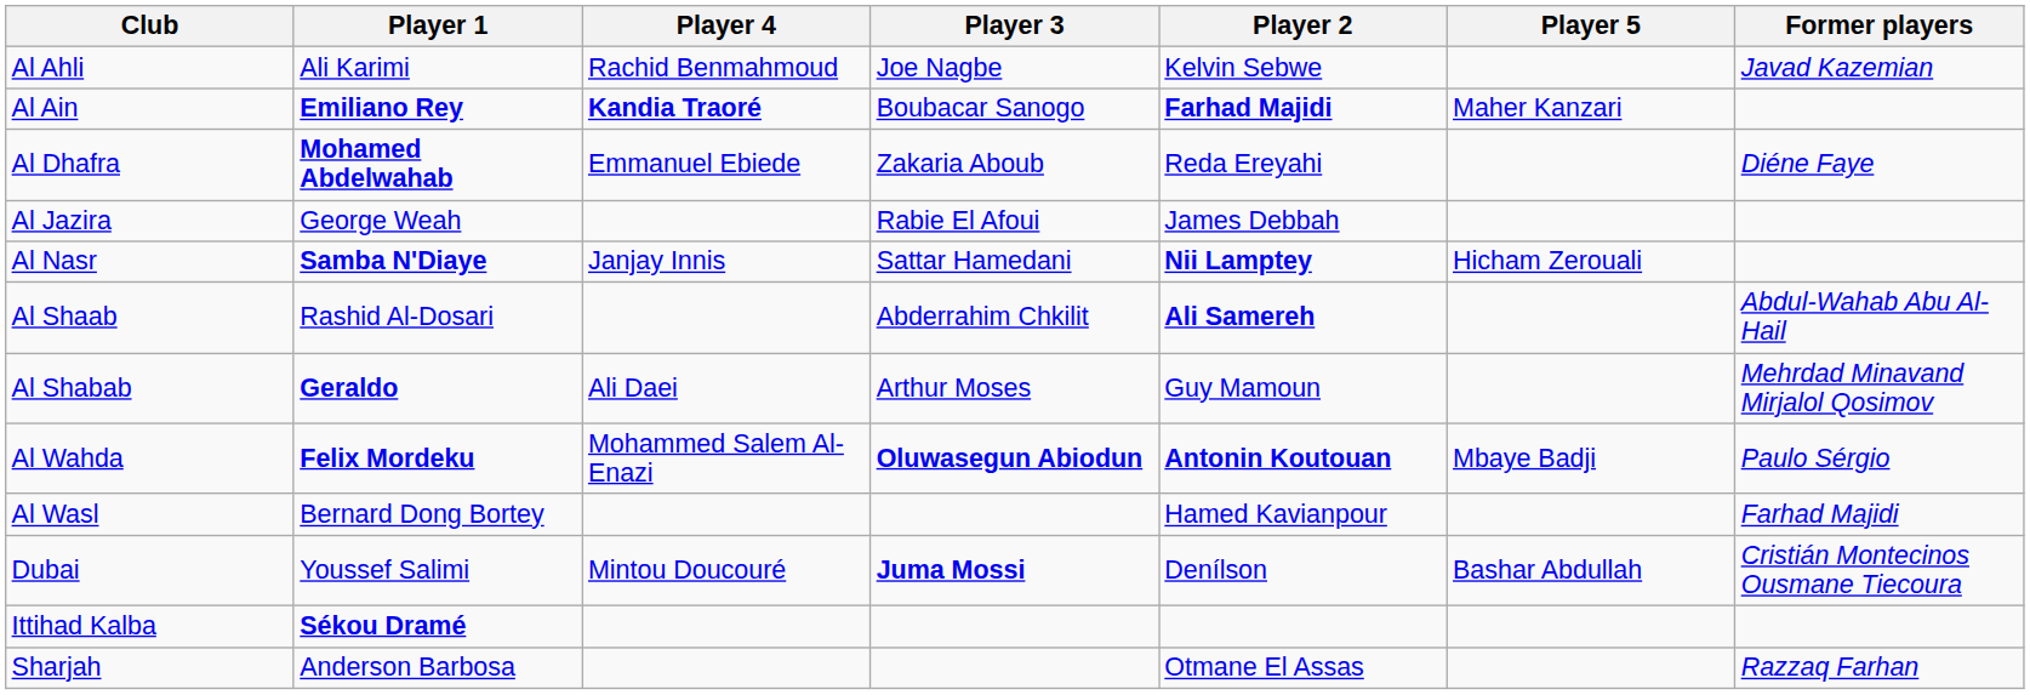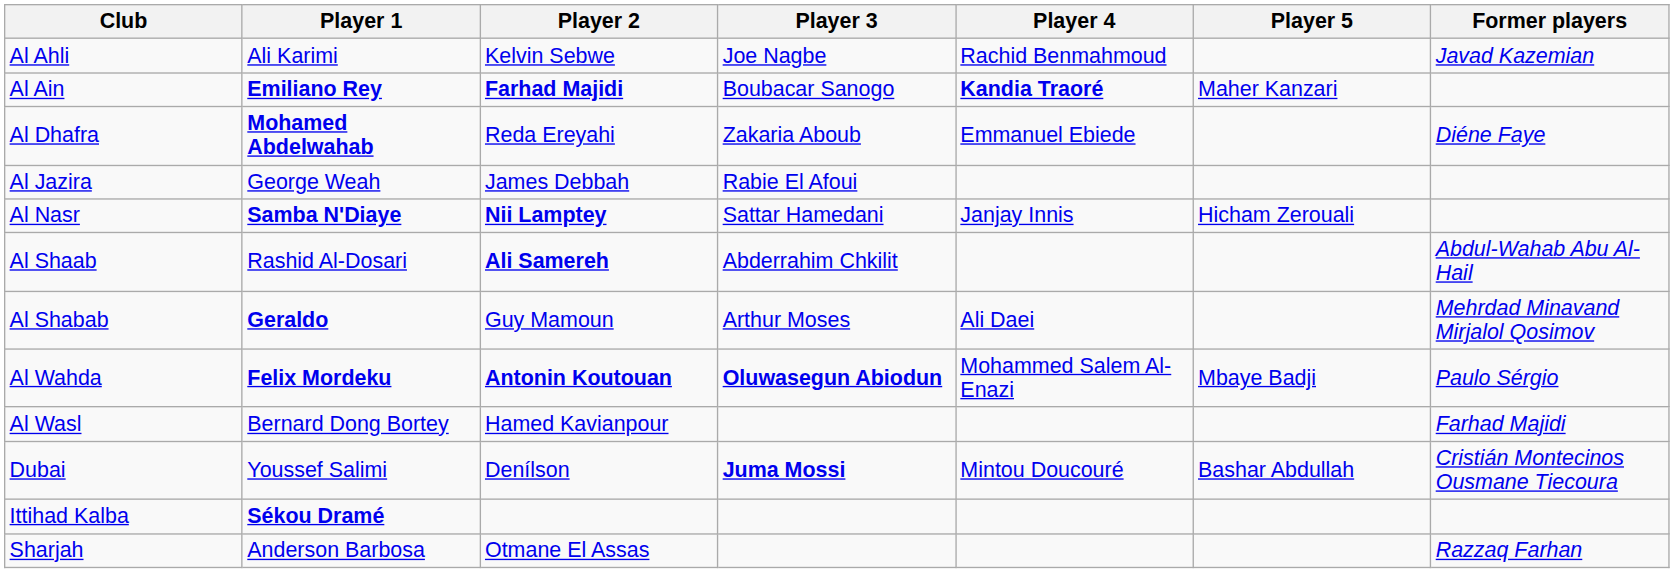 <table class="wikitable">
 <tr>
 <th width="170">Club</th>
 <th width="170">Player 1</th>
+<th width="170">Player 2</th>
+<th width="170">Player 3</th>
 <th width="170">Player 4</th>
-<th width="170">Player 3</th>
-<th width="170">Player 2</th>
 <th width="170">Player 5</th>
 <th width="170">Former players</th>
 </tr>
 <tr>
 <td><a href='#'>Al Ahli</a></td>
 <td> <a href='#'>Ali Karimi</a></td>
+<td> <a href='#'>Kelvin Sebwe</a></td>
+<td> <a href='#'>Joe Nagbe</a></td>
 <td> <a href='#'>Rachid Benmahmoud</a></td>
-<td> <a href='#'>Joe Nagbe</a></td>
-<td> <a href='#'>Kelvin Sebwe</a></td>
 <td></td>
 <td> <em><a href='#'>Javad Kazemian</a></em></td>
 </tr>
 <tr>
 <td><a href='#'>Al Ain</a></td>
 <td> <strong><a href='#'>Emiliano Rey</a></strong></td>
+<td> <strong><a href='#'>Farhad Majidi</a></strong></td>
+<td> <a href='#'>Boubacar Sanogo</a></td>
 <td> <strong><a href='#'>Kandia Traoré</a></strong></td>
-<td> <a href='#'>Boubacar Sanogo</a></td>
-<td> <strong><a href='#'>Farhad Majidi</a></strong></td>
 <td> <a href='#'>Maher Kanzari</a></td>
 <td></td>
 </tr>
 <tr>
 <td><a href='#'>Al Dhafra</a></td>
 <td> <strong><a href='#'>Mohamed Abdelwahab</a></strong></td>
+<td> <a href='#'>Reda Ereyahi</a></td>
+<td> <a href='#'>Zakaria Aboub</a></td>
 <td> <a href='#'>Emmanuel Ebiede</a></td>
-<td> <a href='#'>Zakaria Aboub</a></td>
-<td> <a href='#'>Reda Ereyahi</a></td>
 <td></td>
 <td> <em><a href='#'>Diéne Faye</a></em></td>
 </tr>
 <tr>
 <td><a href='#'>Al Jazira</a></td>
 <td> <a href='#'>George Weah</a></td>
+<td> <a href='#'>James Debbah</a></td>
+<td> <a href='#'>Rabie El Afoui</a></td>
 <td></td>
-<td> <a href='#'>Rabie El Afoui</a></td>
-<td> <a href='#'>James Debbah</a></td>
 <td></td>
 <td></td>
 </tr>
 <tr>
 <td><a href='#'>Al Nasr</a></td>
 <td> <strong><a href='#'>Samba N'Diaye</a></strong></td>
+<td> <strong><a href='#'>Nii Lamptey</a></strong></td>
+<td> <a href='#'>Sattar Hamedani</a></td>
 <td> <a href='#'>Janjay Innis</a></td>
-<td> <a href='#'>Sattar Hamedani</a></td>
-<td> <strong><a href='#'>Nii Lamptey</a></strong></td>
 <td> <a href='#'>Hicham Zerouali</a></td>
 <td></td>
 </tr>
 <tr>
 <td><a href='#'>Al Shaab</a></td>
 <td> <a href='#'>Rashid Al-Dosari</a></td>
+<td> <strong><a href='#'>Ali Samereh</a></strong></td>
+<td> <a href='#'>Abderrahim Chkilit</a></td>
 <td></td>
-<td> <a href='#'>Abderrahim Chkilit</a></td>
-<td> <strong><a href='#'>Ali Samereh</a></strong></td>
 <td></td>
 <td> <em><a href='#'>Abdul-Wahab Abu Al-Hail</a></em></td>
 </tr>
 <tr>
 <td><a href='#'>Al Shabab</a></td>
 <td> <strong><a href='#'>Geraldo</a></strong></td>
+<td> <a href='#'>Guy Mamoun</a></td>
+<td> <a href='#'>Arthur Moses</a></td>
 <td> <a href='#'>Ali Daei</a></td>
-<td> <a href='#'>Arthur Moses</a></td>
-<td> <a href='#'>Guy Mamoun</a></td>
 <td></td>
 <td> <em><a href='#'>Mehrdad Minavand</a></em><br> <em><a href='#'>Mirjalol Qosimov</a></em></td>
 </tr>
 <tr>
 <td><a href='#'>Al Wahda</a></td>
 <td> <strong><a href='#'>Felix Mordeku</a></strong></td>
+<td> <strong><a href='#'>Antonin Koutouan</a></strong></td>
+<td> <strong><a href='#'>Oluwasegun Abiodun</a></strong></td>
 <td> <a href='#'>Mohammed Salem Al-Enazi</a></td>
-<td> <strong><a href='#'>Oluwasegun Abiodun</a></strong></td>
-<td> <strong><a href='#'>Antonin Koutouan</a></strong></td>
 <td> <a href='#'>Mbaye Badji</a></td>
 <td> <em><a href='#'>Paulo Sérgio</a></em></td>
 </tr>
 <tr>
 <td><a href='#'>Al Wasl</a></td>
 <td> <a href='#'>Bernard Dong Bortey</a></td>
+<td> <a href='#'>Hamed Kavianpour</a></td>
 <td></td>
 <td></td>
-<td> <a href='#'>Hamed Kavianpour</a></td>
 <td></td>
 <td> <em><a href='#'>Farhad Majidi</a></em></td>
 </tr>
 <tr>
 <td><a href='#'>Dubai</a></td>
 <td> <a href='#'>Youssef Salimi</a></td>
+<td> <a href='#'>Denílson</a></td>
+<td> <strong><a href='#'>Juma Mossi</a></strong></td>
 <td> <a href='#'>Mintou Doucouré</a></td>
-<td> <strong><a href='#'>Juma Mossi</a></strong></td>
-<td> <a href='#'>Denílson</a></td>
 <td> <a href='#'>Bashar Abdullah</a></td>
 <td> <em><a href='#'>Cristián Montecinos</a></em><br> <em><a href='#'>Ousmane Tiecoura</a></em></td>
 </tr>
 <tr>
 <td><a href='#'>Ittihad Kalba</a></td>
 <td> <strong><a href='#'>Sékou Dramé</a></strong></td>
 <td></td>
 <td></td>
 <td></td>
 <td></td>
 <td></td>
 </tr>
 <tr>
 <td><a href='#'>Sharjah</a></td>
 <td> <a href='#'>Anderson Barbosa</a></td>
+<td> <a href='#'>Otmane El Assas</a></td>
 <td></td>
 <td></td>
-<td> <a href='#'>Otmane El Assas</a></td>
 <td></td>
 <td> <em><a href='#'>Razzaq Farhan</a></em></td>
 </tr>
 </table>
